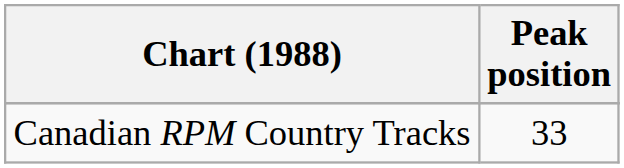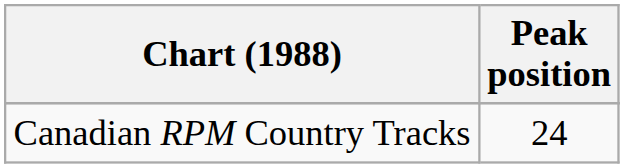 <table class="wikitable">
 <tr>
 <th align="left">Chart (1988)</th>
 <th align="center">Peak<br>position</th>
 </tr>
 <tr>
 </tr>
 <tr>
 <td align="left">Canadian <em>RPM</em> Country Tracks</td>
-<td align="center">33</td>
+<td align="center">24</td>
 </tr>
 </table>
